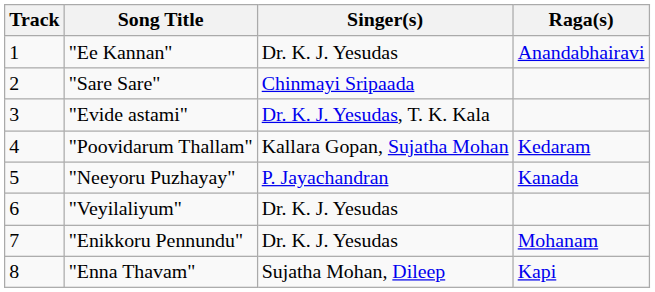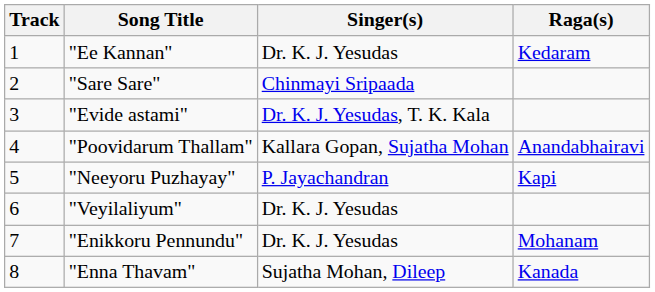 <table class="wikitable">
 <tr>
 <th>Track</th>
 <th>Song Title</th>
 <th>Singer(s)</th>
 <th>Raga(s)</th>
 </tr>
 <tr>
 <td>1</td>
 <td>"Ee Kannan"</td>
 <td>Dr. K. J. Yesudas</td>
-<td><a href='#'>Anandabhairavi</a></td>
+<td><a href='#'>Kedaram</a></td>
 </tr>
 <tr>
 <td>2</td>
 <td>"Sare Sare"</td>
 <td><a href='#'>Chinmayi Sripaada</a></td>
 <td></td>
 </tr>
 <tr>
 <td>3</td>
 <td>"Evide astami"</td>
 <td><a href='#'>Dr. K. J. Yesudas</a>, T. K. Kala</td>
 <td></td>
 </tr>
 <tr>
 <td>4</td>
 <td>"Poovidarum Thallam"</td>
 <td>Kallara Gopan, <a href='#'>Sujatha Mohan</a></td>
-<td><a href='#'>Kedaram</a></td>
+<td><a href='#'>Anandabhairavi</a></td>
 </tr>
 <tr>
 <td>5</td>
 <td>"Neeyoru Puzhayay"</td>
 <td><a href='#'>P. Jayachandran</a></td>
-<td><a href='#'>Kanada</a></td>
+<td><a href='#'>Kapi</a></td>
 </tr>
 <tr>
 <td>6</td>
 <td>"Veyilaliyum"</td>
 <td>Dr. K. J. Yesudas</td>
 <td></td>
 </tr>
 <tr>
 <td>7</td>
 <td>"Enikkoru Pennundu"</td>
 <td>Dr. K. J. Yesudas</td>
 <td><a href='#'>Mohanam</a></td>
 </tr>
 <tr>
 <td>8</td>
 <td>"Enna Thavam"</td>
 <td>Sujatha Mohan, <a href='#'>Dileep</a></td>
-<td><a href='#'>Kapi</a></td>
+<td><a href='#'>Kanada</a></td>
 </tr>
 </table>
